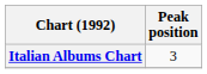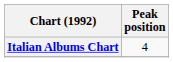 <table class="wikitable sortable plainrowheaders">
 <tr>
 <th align="left">Chart (1992)</th>
 <th align="center">Peak<br>position</th>
 </tr>
 <tr>
 <th scope="row"><a href='#'>Italian Albums Chart</a></th>
-<td align="center">3</td>
+<td align="center">4</td>
 </tr>
 <tr>
 </tr>
 </table>
